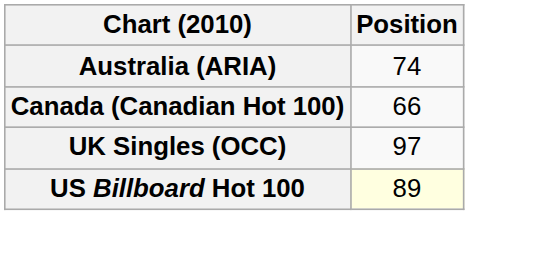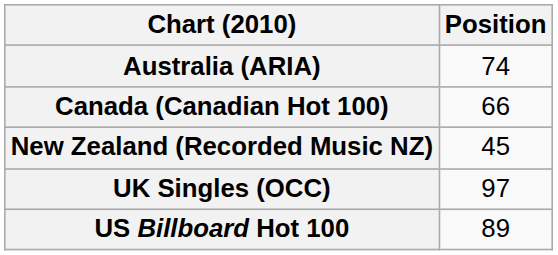 <table class="wikitable sortable plainrowheaders" style="text-align:center">
 <tr>
 <th scope="col">Chart (2010)</th>
 <th scope="col">Position</th>
 </tr>
 <tr>
 <th scope="row">Australia (ARIA)</th>
 <td>74</td>
 </tr>
 <tr>
 <th scope="row">Canada (Canadian Hot 100)</th>
 <td>66</td>
 </tr>
 <tr>
+<th scope="row">New Zealand (Recorded Music NZ)</th>
+<td>45</td>
+</tr>
+<tr>
 <th scope="row">UK Singles (OCC)</th>
 <td>97</td>
 </tr>
 <tr>
 <th scope="row">US <em>Billboard</em> Hot 100</th>
-<td style="background: lightyellow;">89</td>
+<td>89</td>
 </tr>
 </table>
